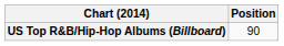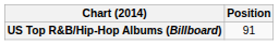 <table class="wikitable sortable plainrowheaders" style="text-align:center">
 <tr>
 <th scope="col">Chart (2014)</th>
 <th scope="col">Position</th>
 </tr>
 <tr>
 <th scope="row">US Top R&B/Hip-Hop Albums (<em>Billboard</em>)</th>
-<td>90</td>
+<td>91</td>
 </tr>
 </table>
